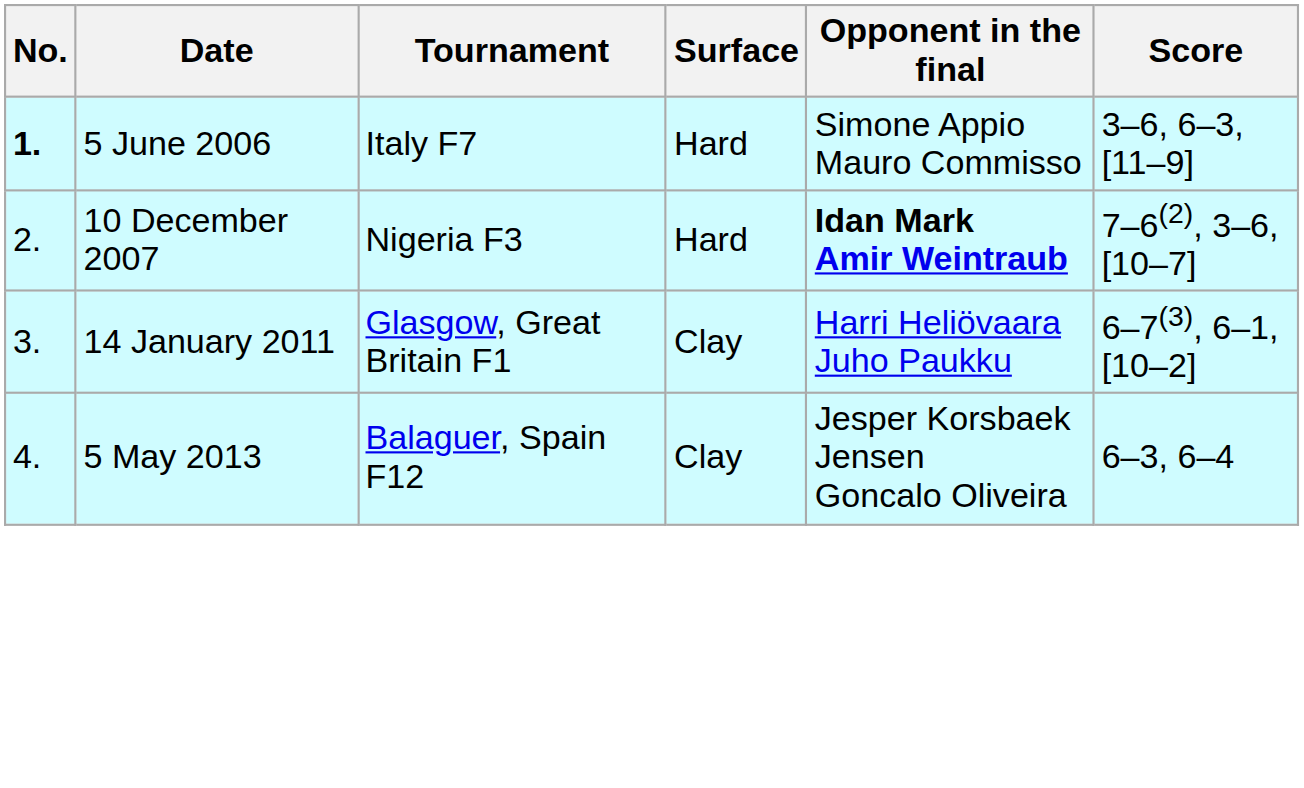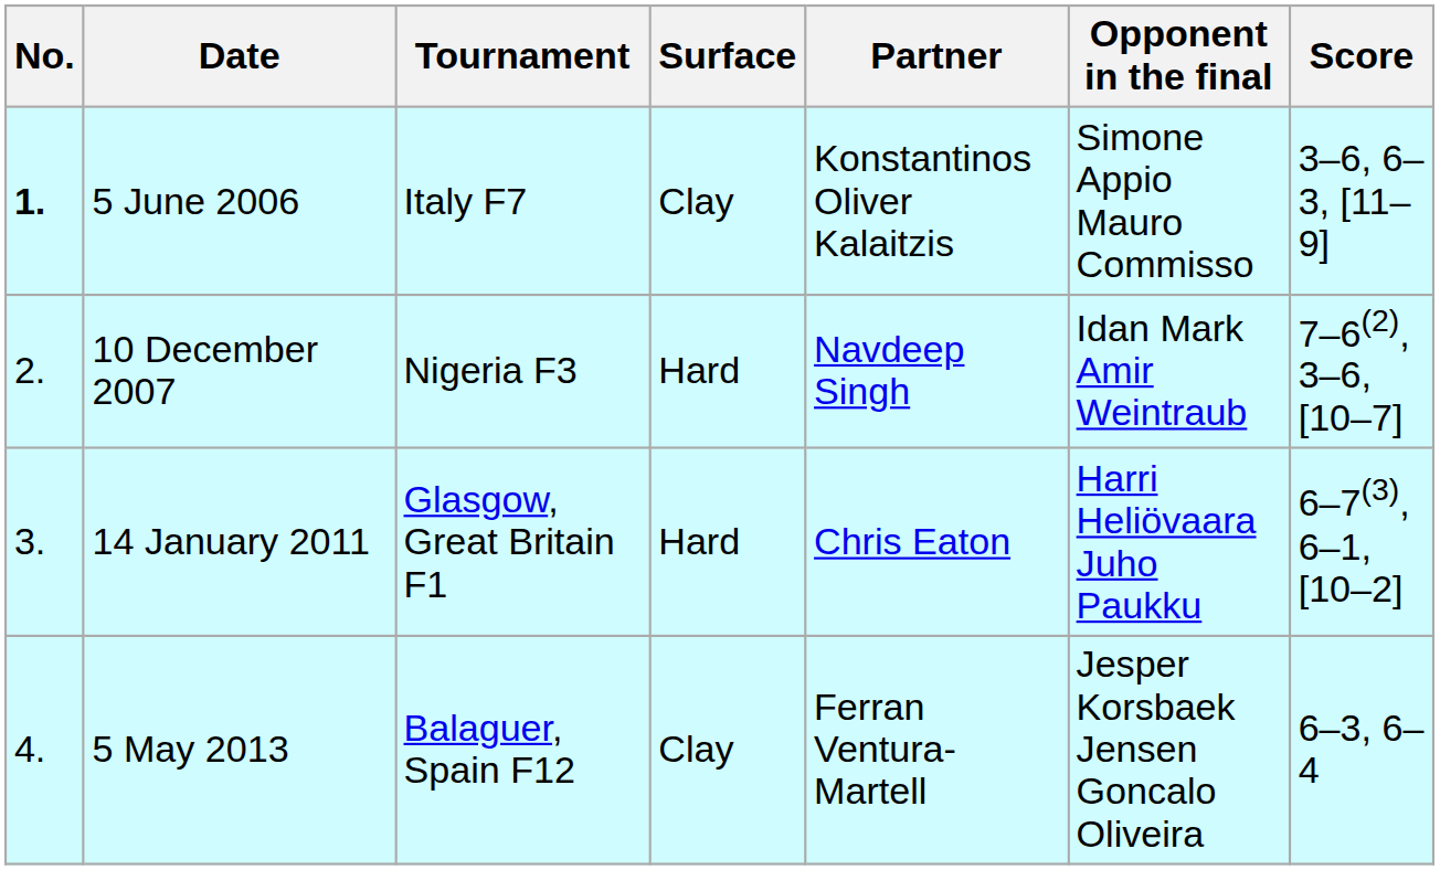 <table class="wikitable">
 <tr>
 <th width=20>No.</th>
 <th width=125>Date</th>
 <th>Tournament</th>
 <th>Surface</th>
+<th>Partner</th>
 <th>Opponent in the final</th>
 <th>Score</th>
 </tr>
 <tr bgcolor="CFFCFF">
 <td><strong>1.</strong></td>
 <td>5 June 2006</td>
 <td>Italy F7</td>
-<td>Hard</td>
+<td>Clay</td>
+<td> Konstantinos Oliver Kalaitzis</td>
 <td> Simone Appio <br> Mauro Commisso</td>
 <td>3–6, 6–3, [11–9]</td>
 </tr>
 <tr bgcolor="CFFCFF">
 <td>2.</td>
 <td>10 December 2007</td>
 <td>Nigeria F3</td>
 <td>Hard</td>
-<td><strong> Idan Mark <br> <a href='#'>Amir Weintraub</a></strong></td>
+<td> <a href='#'>Navdeep Singh</a></td>
+<td> Idan Mark <br> <a href='#'>Amir Weintraub</a></td>
 <td>7–6<sup>(2)</sup>, 3–6, [10–7]</td>
 </tr>
 <tr bgcolor="CFFCFF">
 <td>3.</td>
 <td>14 January 2011</td>
 <td><a href='#'>Glasgow</a>, Great Britain F1</td>
-<td>Clay</td>
+<td>Hard</td>
+<td> <a href='#'>Chris Eaton</a></td>
 <td> <a href='#'>Harri Heliövaara</a> <br> <a href='#'>Juho Paukku</a></td>
 <td>6–7<sup>(3)</sup>, 6–1, [10–2]</td>
 </tr>
 <tr bgcolor="CFFCFF">
 <td>4.</td>
 <td>5 May 2013</td>
 <td><a href='#'>Balaguer</a>, Spain F12</td>
 <td>Clay</td>
+<td> Ferran Ventura-Martell</td>
 <td> Jesper Korsbaek Jensen <br> Goncalo Oliveira</td>
 <td>6–3, 6–4</td>
 </tr>
 </table>
